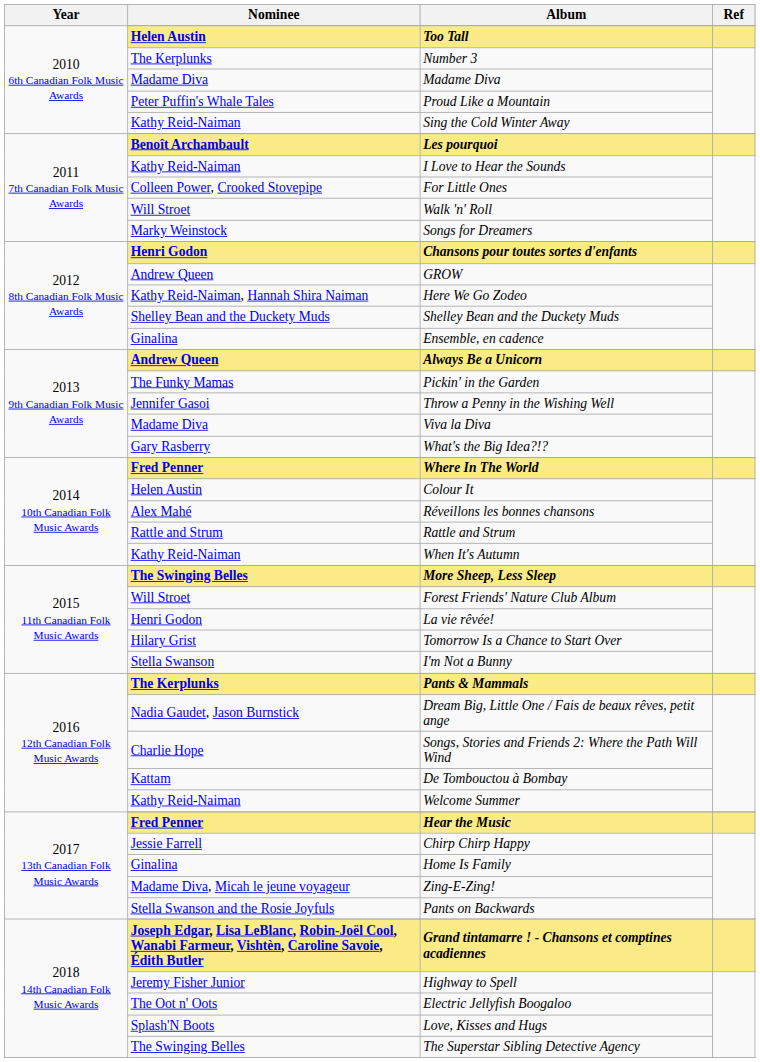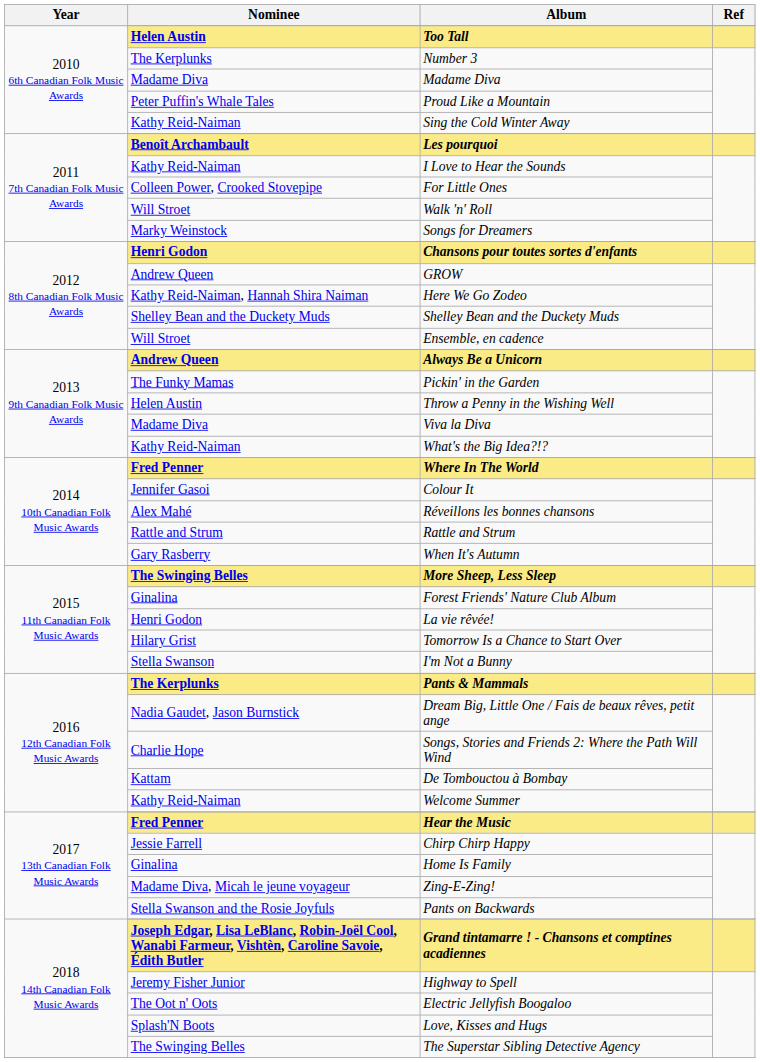 <table class="wikitable" style="width:100%;">
 <tr style="background:#bebebe;">
 <th style="width:8%;">Year</th>
 <th style="width:19%;">Nominee</th>
 <th style="width:19%;">Album</th>
 <th style="width:2%;">Ref</th>
 </tr>
 <tr>
 <td rowspan="6" align="center">2010 <br> <small><a href='#'>6th Canadian Folk Music Awards</a></small></td>
 </tr>
 <tr style="background:#FAEB86;">
 <td><strong><a href='#'>Helen Austin</a></strong></td>
 <td><strong><em>Too Tall</em></strong></td>
 <td></td>
 </tr>
 <tr>
 <td><a href='#'>The Kerplunks</a></td>
 <td><em>Number 3</em></td>
 <td rowspan=4></td>
 </tr>
 <tr>
 <td><a href='#'>Madame Diva</a></td>
 <td><em>Madame Diva</em></td>
 </tr>
 <tr>
 <td><a href='#'>Peter Puffin's Whale Tales</a></td>
 <td><em>Proud Like a Mountain</em></td>
 </tr>
 <tr>
 <td><a href='#'>Kathy Reid-Naiman</a></td>
 <td><em>Sing the Cold Winter Away</em></td>
 </tr>
 <tr>
 <td rowspan="6" align="center">2011 <br> <small><a href='#'>7th Canadian Folk Music Awards</a></small></td>
 </tr>
 <tr style="background:#FAEB86;">
 <td><strong><a href='#'>Benoît Archambault</a></strong></td>
 <td><strong><em>Les pourquoi</em></strong></td>
 <td></td>
 </tr>
 <tr>
 <td><a href='#'>Kathy Reid-Naiman</a></td>
 <td><em>I Love to Hear the Sounds</em></td>
 <td rowspan=4></td>
 </tr>
 <tr>
 <td><a href='#'>Colleen Power</a>, <a href='#'>Crooked Stovepipe</a></td>
 <td><em>For Little Ones</em></td>
 </tr>
 <tr>
 <td><a href='#'>Will Stroet</a></td>
 <td><em>Walk 'n' Roll</em></td>
 </tr>
 <tr>
 <td><a href='#'>Marky Weinstock</a></td>
 <td><em>Songs for Dreamers</em></td>
 </tr>
 <tr>
 <td rowspan="6" align="center">2012 <br> <small><a href='#'>8th Canadian Folk Music Awards</a></small></td>
 </tr>
 <tr style="background:#FAEB86;">
 <td><strong><a href='#'>Henri Godon</a></strong></td>
 <td><strong><em>Chansons pour toutes sortes d'enfants</em></strong></td>
 <td></td>
 </tr>
 <tr>
 <td><a href='#'>Andrew Queen</a></td>
 <td><em>GROW</em></td>
 <td rowspan=4></td>
 </tr>
 <tr>
 <td><a href='#'>Kathy Reid-Naiman</a>, <a href='#'>Hannah Shira Naiman</a></td>
 <td><em>Here We Go Zodeo</em></td>
 </tr>
 <tr>
 <td><a href='#'>Shelley Bean and the Duckety Muds</a></td>
 <td><em>Shelley Bean and the Duckety Muds</em></td>
 </tr>
 <tr>
-<td><a href='#'>Ginalina</a></td>
+<td><a href='#'>Will Stroet</a></td>
 <td><em>Ensemble, en cadence</em></td>
 </tr>
 <tr>
 <td rowspan="6" align="center">2013 <br> <small><a href='#'>9th Canadian Folk Music Awards</a></small></td>
 </tr>
 <tr style="background:#FAEB86;">
 <td><strong><a href='#'>Andrew Queen</a></strong></td>
 <td><strong><em>Always Be a Unicorn</em></strong></td>
 <td></td>
 </tr>
 <tr>
 <td><a href='#'>The Funky Mamas</a></td>
 <td><em>Pickin' in the Garden</em></td>
 <td rowspan=4></td>
 </tr>
 <tr>
-<td><a href='#'>Jennifer Gasoi</a></td>
+<td><a href='#'>Helen Austin</a></td>
 <td><em>Throw a Penny in the Wishing Well</em></td>
 </tr>
 <tr>
 <td><a href='#'>Madame Diva</a></td>
 <td><em>Viva la Diva</em></td>
 </tr>
 <tr>
-<td><a href='#'>Gary Rasberry</a></td>
+<td><a href='#'>Kathy Reid-Naiman</a></td>
 <td><em>What's the Big Idea?!?</em></td>
 </tr>
 <tr>
 <td rowspan="6" align="center">2014 <br> <small><a href='#'>10th Canadian Folk Music Awards</a></small></td>
 </tr>
 <tr style="background:#FAEB86;">
 <td><strong><a href='#'>Fred Penner</a></strong></td>
 <td><strong><em>Where In The World</em></strong></td>
 <td></td>
 </tr>
 <tr>
-<td><a href='#'>Helen Austin</a></td>
+<td><a href='#'>Jennifer Gasoi</a></td>
 <td><em>Colour It</em></td>
 <td rowspan=4></td>
 </tr>
 <tr>
 <td><a href='#'>Alex Mahé</a></td>
 <td><em>Réveillons les bonnes chansons</em></td>
 </tr>
 <tr>
 <td><a href='#'>Rattle and Strum</a></td>
 <td><em>Rattle and Strum</em></td>
 </tr>
 <tr>
-<td><a href='#'>Kathy Reid-Naiman</a></td>
+<td><a href='#'>Gary Rasberry</a></td>
 <td><em>When It's Autumn</em></td>
 </tr>
 <tr>
 <td rowspan="6" align="center">2015 <br> <small><a href='#'>11th Canadian Folk Music Awards</a></small></td>
 </tr>
 <tr style="background:#FAEB86;">
 <td><strong><a href='#'>The Swinging Belles</a></strong></td>
 <td><strong><em>More Sheep, Less Sleep</em></strong></td>
 <td></td>
 </tr>
 <tr>
-<td><a href='#'>Will Stroet</a></td>
+<td><a href='#'>Ginalina</a></td>
 <td><em>Forest Friends' Nature Club Album</em></td>
 <td rowspan=4></td>
 </tr>
 <tr>
 <td><a href='#'>Henri Godon</a></td>
 <td><em>La vie rêvée!</em></td>
 </tr>
 <tr>
 <td><a href='#'>Hilary Grist</a></td>
 <td><em>Tomorrow Is a Chance to Start Over</em></td>
 </tr>
 <tr>
 <td><a href='#'>Stella Swanson</a></td>
 <td><em>I'm Not a Bunny</em></td>
 </tr>
 <tr>
 <td rowspan="6" align="center">2016 <br> <small><a href='#'>12th Canadian Folk Music Awards</a></small></td>
 </tr>
 <tr style="background:#FAEB86;">
 <td><strong><a href='#'>The Kerplunks</a></strong></td>
 <td><strong><em>Pants & Mammals</em></strong></td>
 <td></td>
 </tr>
 <tr>
 <td><a href='#'>Nadia Gaudet</a>, <a href='#'>Jason Burnstick</a></td>
 <td><em>Dream Big, Little One / Fais de beaux rêves, petit ange</em></td>
 <td rowspan=4></td>
 </tr>
 <tr>
 <td><a href='#'>Charlie Hope</a></td>
 <td><em>Songs, Stories and Friends 2: Where the Path Will Wind</em></td>
 </tr>
 <tr>
 <td><a href='#'>Kattam</a></td>
 <td><em>De Tombouctou à Bombay</em></td>
 </tr>
 <tr>
 <td><a href='#'>Kathy Reid-Naiman</a></td>
 <td><em>Welcome Summer</em></td>
 </tr>
 <tr>
 <td rowspan="6" align="center">2017 <br> <small><a href='#'>13th Canadian Folk Music Awards</a></small></td>
 </tr>
 <tr style="background:#FAEB86;">
 <td><strong><a href='#'>Fred Penner</a></strong></td>
 <td><strong><em>Hear the Music</em></strong></td>
 <td></td>
 </tr>
 <tr>
 <td><a href='#'>Jessie Farrell</a></td>
 <td><em>Chirp Chirp Happy</em></td>
 <td rowspan=4></td>
 </tr>
 <tr>
 <td><a href='#'>Ginalina</a></td>
 <td><em>Home Is Family</em></td>
 </tr>
 <tr>
 <td><a href='#'>Madame Diva</a>, <a href='#'>Micah le jeune voyageur</a></td>
 <td><em>Zing-E-Zing!</em></td>
 </tr>
 <tr>
 <td><a href='#'>Stella Swanson and the Rosie Joyfuls</a></td>
 <td><em>Pants on Backwards</em></td>
 </tr>
 <tr>
 <td rowspan="6" align="center">2018 <br> <small><a href='#'>14th Canadian Folk Music Awards</a></small></td>
 </tr>
 <tr style="background:#FAEB86;">
 <td><strong><a href='#'>Joseph Edgar</a>, <a href='#'>Lisa LeBlanc</a>, <a href='#'>Robin-Joël Cool</a>, <a href='#'>Wanabi Farmeur</a>, <a href='#'>Vishtèn</a>, <a href='#'>Caroline Savoie</a>, <a href='#'>Édith Butler</a></strong></td>
 <td><strong><em>Grand tintamarre ! - Chansons et comptines acadiennes</em></strong></td>
 <td></td>
 </tr>
 <tr>
 <td><a href='#'>Jeremy Fisher Junior</a></td>
 <td><em>Highway to Spell</em></td>
 <td rowspan=4></td>
 </tr>
 <tr>
 <td><a href='#'>The Oot n' Oots</a></td>
 <td><em>Electric Jellyfish Boogaloo</em></td>
 </tr>
 <tr>
 <td><a href='#'>Splash'N Boots</a></td>
 <td><em>Love, Kisses and Hugs</em></td>
 </tr>
 <tr>
 <td><a href='#'>The Swinging Belles</a></td>
 <td><em>The Superstar Sibling Detective Agency</em></td>
 </tr>
 </table>
